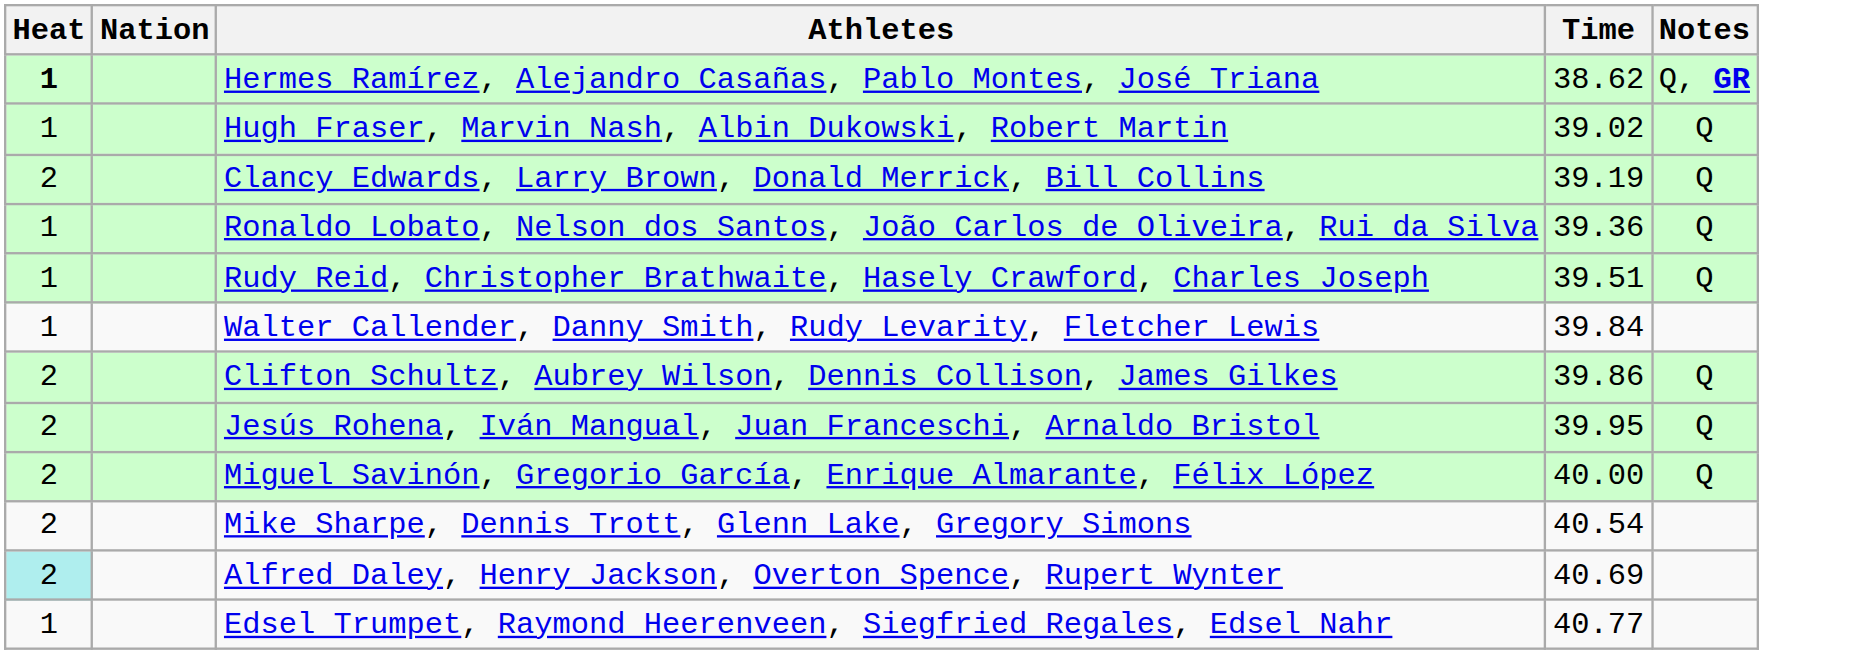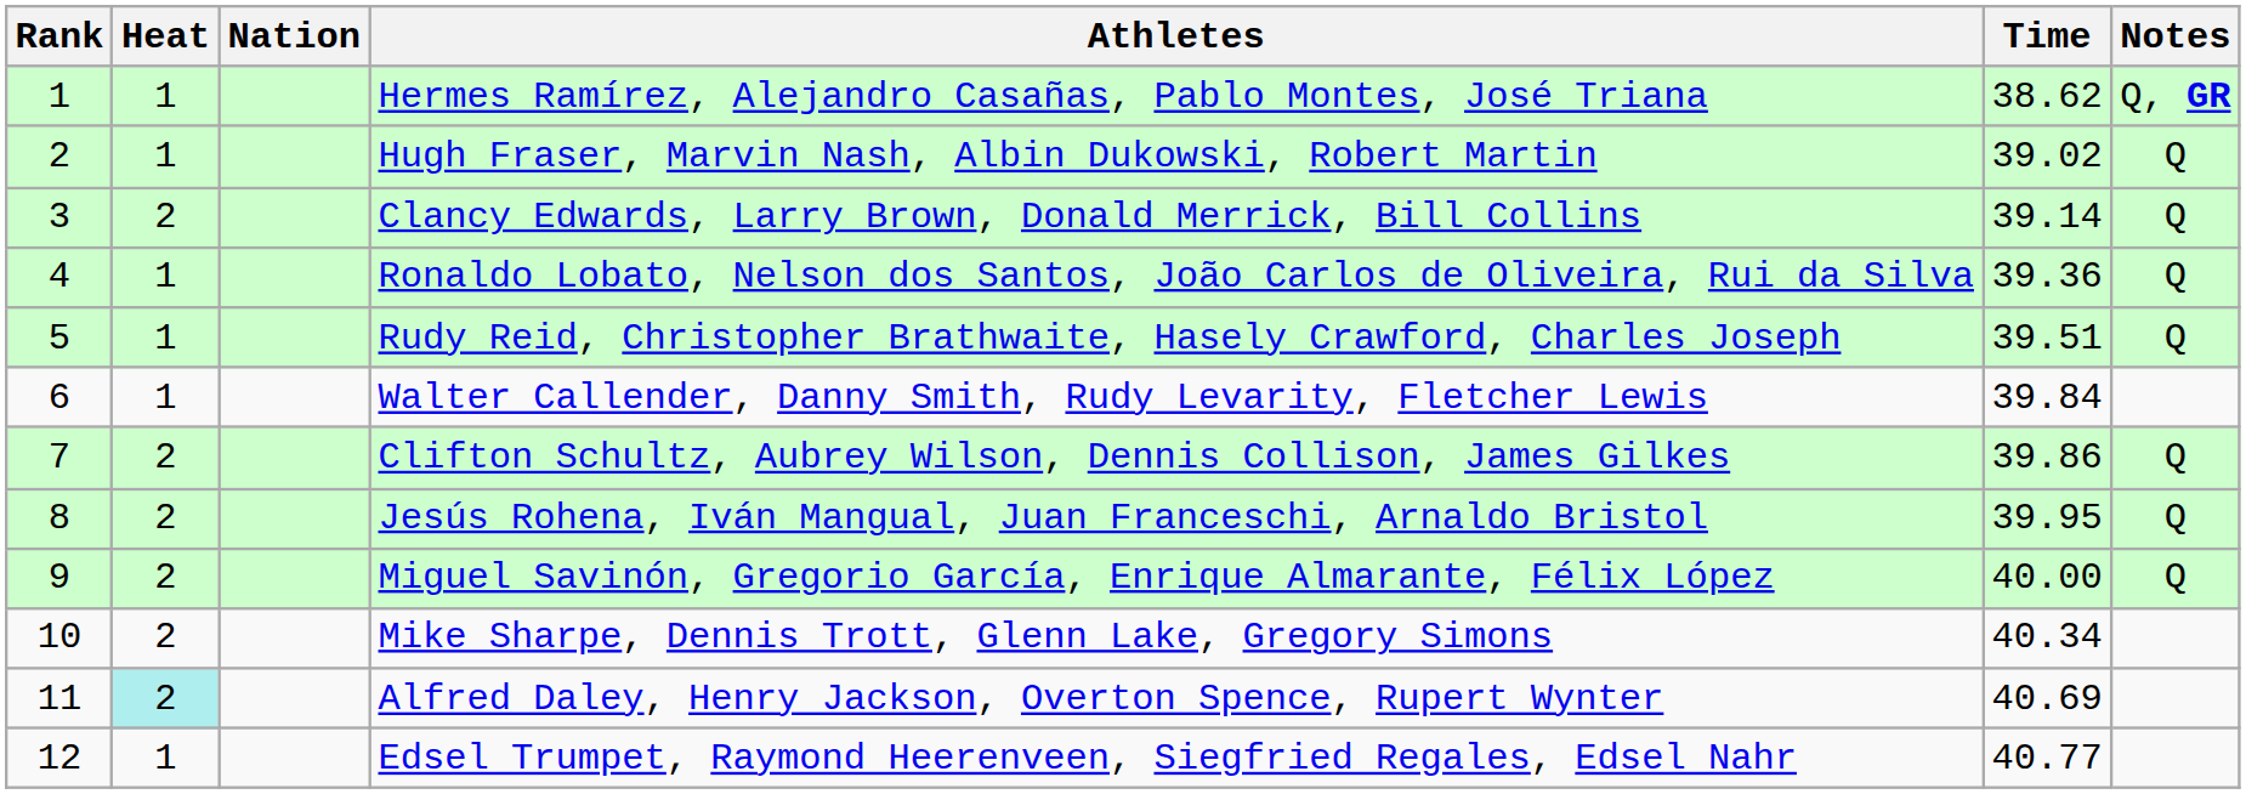 <table class="wikitable sortable" style="text-align:center">
 <tr>
+<th>Rank</th>
 <th>Heat</th>
 <th>Nation</th>
 <th>Athletes</th>
 <th>Time</th>
 <th>Notes</th>
 </tr>
 <tr bgcolor=ccffcc>
-<td><strong>1</strong></td>
+<td>1</td>
+<td>1</td>
 <td align=left></td>
 <td align=left><a href='#'>Hermes Ramírez</a>, <a href='#'>Alejandro Casañas</a>, <a href='#'>Pablo Montes</a>, <a href='#'>José Triana</a></td>
 <td>38.62</td>
 <td>Q, <strong><a href='#'>GR</a></strong></td>
 </tr>
 <tr bgcolor=ccffcc>
+<td>2</td>
 <td>1</td>
 <td align=left></td>
 <td align=left><a href='#'>Hugh Fraser</a>, <a href='#'>Marvin Nash</a>, <a href='#'>Albin Dukowski</a>, <a href='#'>Robert Martin</a></td>
 <td>39.02</td>
 <td>Q</td>
 </tr>
 <tr bgcolor=ccffcc>
+<td>3</td>
 <td>2</td>
 <td align=left></td>
 <td align=left><a href='#'>Clancy Edwards</a>, <a href='#'>Larry Brown</a>, <a href='#'>Donald Merrick</a>, <a href='#'>Bill Collins</a></td>
-<td>39.19</td>
+<td>39.14</td>
 <td>Q</td>
 </tr>
 <tr bgcolor=ccffcc>
+<td>4</td>
 <td>1</td>
 <td align=left></td>
 <td align=left><a href='#'>Ronaldo Lobato</a>, <a href='#'>Nelson dos Santos</a>, <a href='#'>João Carlos de Oliveira</a>, <a href='#'>Rui da Silva</a></td>
 <td>39.36</td>
 <td>Q</td>
 </tr>
 <tr bgcolor=ccffcc>
+<td>5</td>
 <td>1</td>
 <td align=left></td>
 <td align=left><a href='#'>Rudy Reid</a>, <a href='#'>Christopher Brathwaite</a>, <a href='#'>Hasely Crawford</a>, <a href='#'>Charles Joseph</a></td>
 <td>39.51</td>
 <td>Q</td>
 </tr>
 <tr>
+<td>6</td>
 <td>1</td>
 <td align=left></td>
 <td align=left><a href='#'>Walter Callender</a>, <a href='#'>Danny Smith</a>, <a href='#'>Rudy Levarity</a>, <a href='#'>Fletcher Lewis</a></td>
 <td>39.84</td>
 <td></td>
 </tr>
 <tr bgcolor=ccffcc>
+<td>7</td>
 <td>2</td>
 <td align=left></td>
 <td align=left><a href='#'>Clifton Schultz</a>, <a href='#'>Aubrey Wilson</a>, <a href='#'>Dennis Collison</a>, <a href='#'>James Gilkes</a></td>
 <td>39.86</td>
 <td>Q</td>
 </tr>
 <tr bgcolor=ccffcc>
+<td>8</td>
 <td>2</td>
 <td align=left></td>
 <td align=left><a href='#'>Jesús Rohena</a>, <a href='#'>Iván Mangual</a>, <a href='#'>Juan Franceschi</a>, <a href='#'>Arnaldo Bristol</a></td>
 <td>39.95</td>
 <td>Q</td>
 </tr>
 <tr bgcolor=ccffcc>
+<td>9</td>
 <td>2</td>
 <td align=left></td>
 <td align=left><a href='#'>Miguel Savinón</a>, <a href='#'>Gregorio García</a>, <a href='#'>Enrique Almarante</a>, <a href='#'>Félix López</a></td>
 <td>40.00</td>
 <td>Q</td>
 </tr>
 <tr>
+<td>10</td>
 <td>2</td>
 <td align=left></td>
 <td align=left><a href='#'>Mike Sharpe</a>, <a href='#'>Dennis Trott</a>, <a href='#'>Glenn Lake</a>, <a href='#'>Gregory Simons</a></td>
-<td>40.54</td>
+<td>40.34</td>
 <td></td>
 </tr>
 <tr>
+<td>11</td>
 <td style="background: paleturquoise;">2</td>
 <td align=left></td>
 <td align=left><a href='#'>Alfred Daley</a>, <a href='#'>Henry Jackson</a>, <a href='#'>Overton Spence</a>, <a href='#'>Rupert Wynter</a></td>
 <td>40.69</td>
 <td></td>
 </tr>
 <tr>
+<td>12</td>
 <td>1</td>
 <td align=left></td>
 <td align=left><a href='#'>Edsel Trumpet</a>, <a href='#'>Raymond Heerenveen</a>, <a href='#'>Siegfried Regales</a>, <a href='#'>Edsel Nahr</a></td>
 <td>40.77</td>
 <td></td>
 </tr>
 </table>
